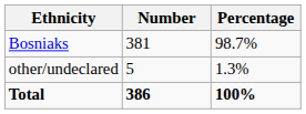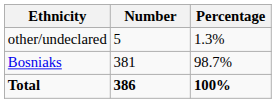 <table class="wikitable">
 <tr>
 <th width="100px">Ethnicity</th>
 <th width="80px">Number</th>
 <th width="80px">Percentage</th>
 </tr>
 <tr>
+<td>other/undeclared</td>
+<td>5</td>
+<td>1.3%</td>
+</tr>
+<tr>
 <td><a href='#'>Bosniaks</a></td>
 <td>381</td>
 <td>98.7%</td>
-</tr>
-<tr>
-<td>other/undeclared</td>
-<td>5</td>
-<td>1.3%</td>
 </tr>
 <tr>
 <td><strong>Total</strong></td>
 <td><strong>386</strong></td>
 <td><strong>100%</strong></td>
 </tr>
 </table>
